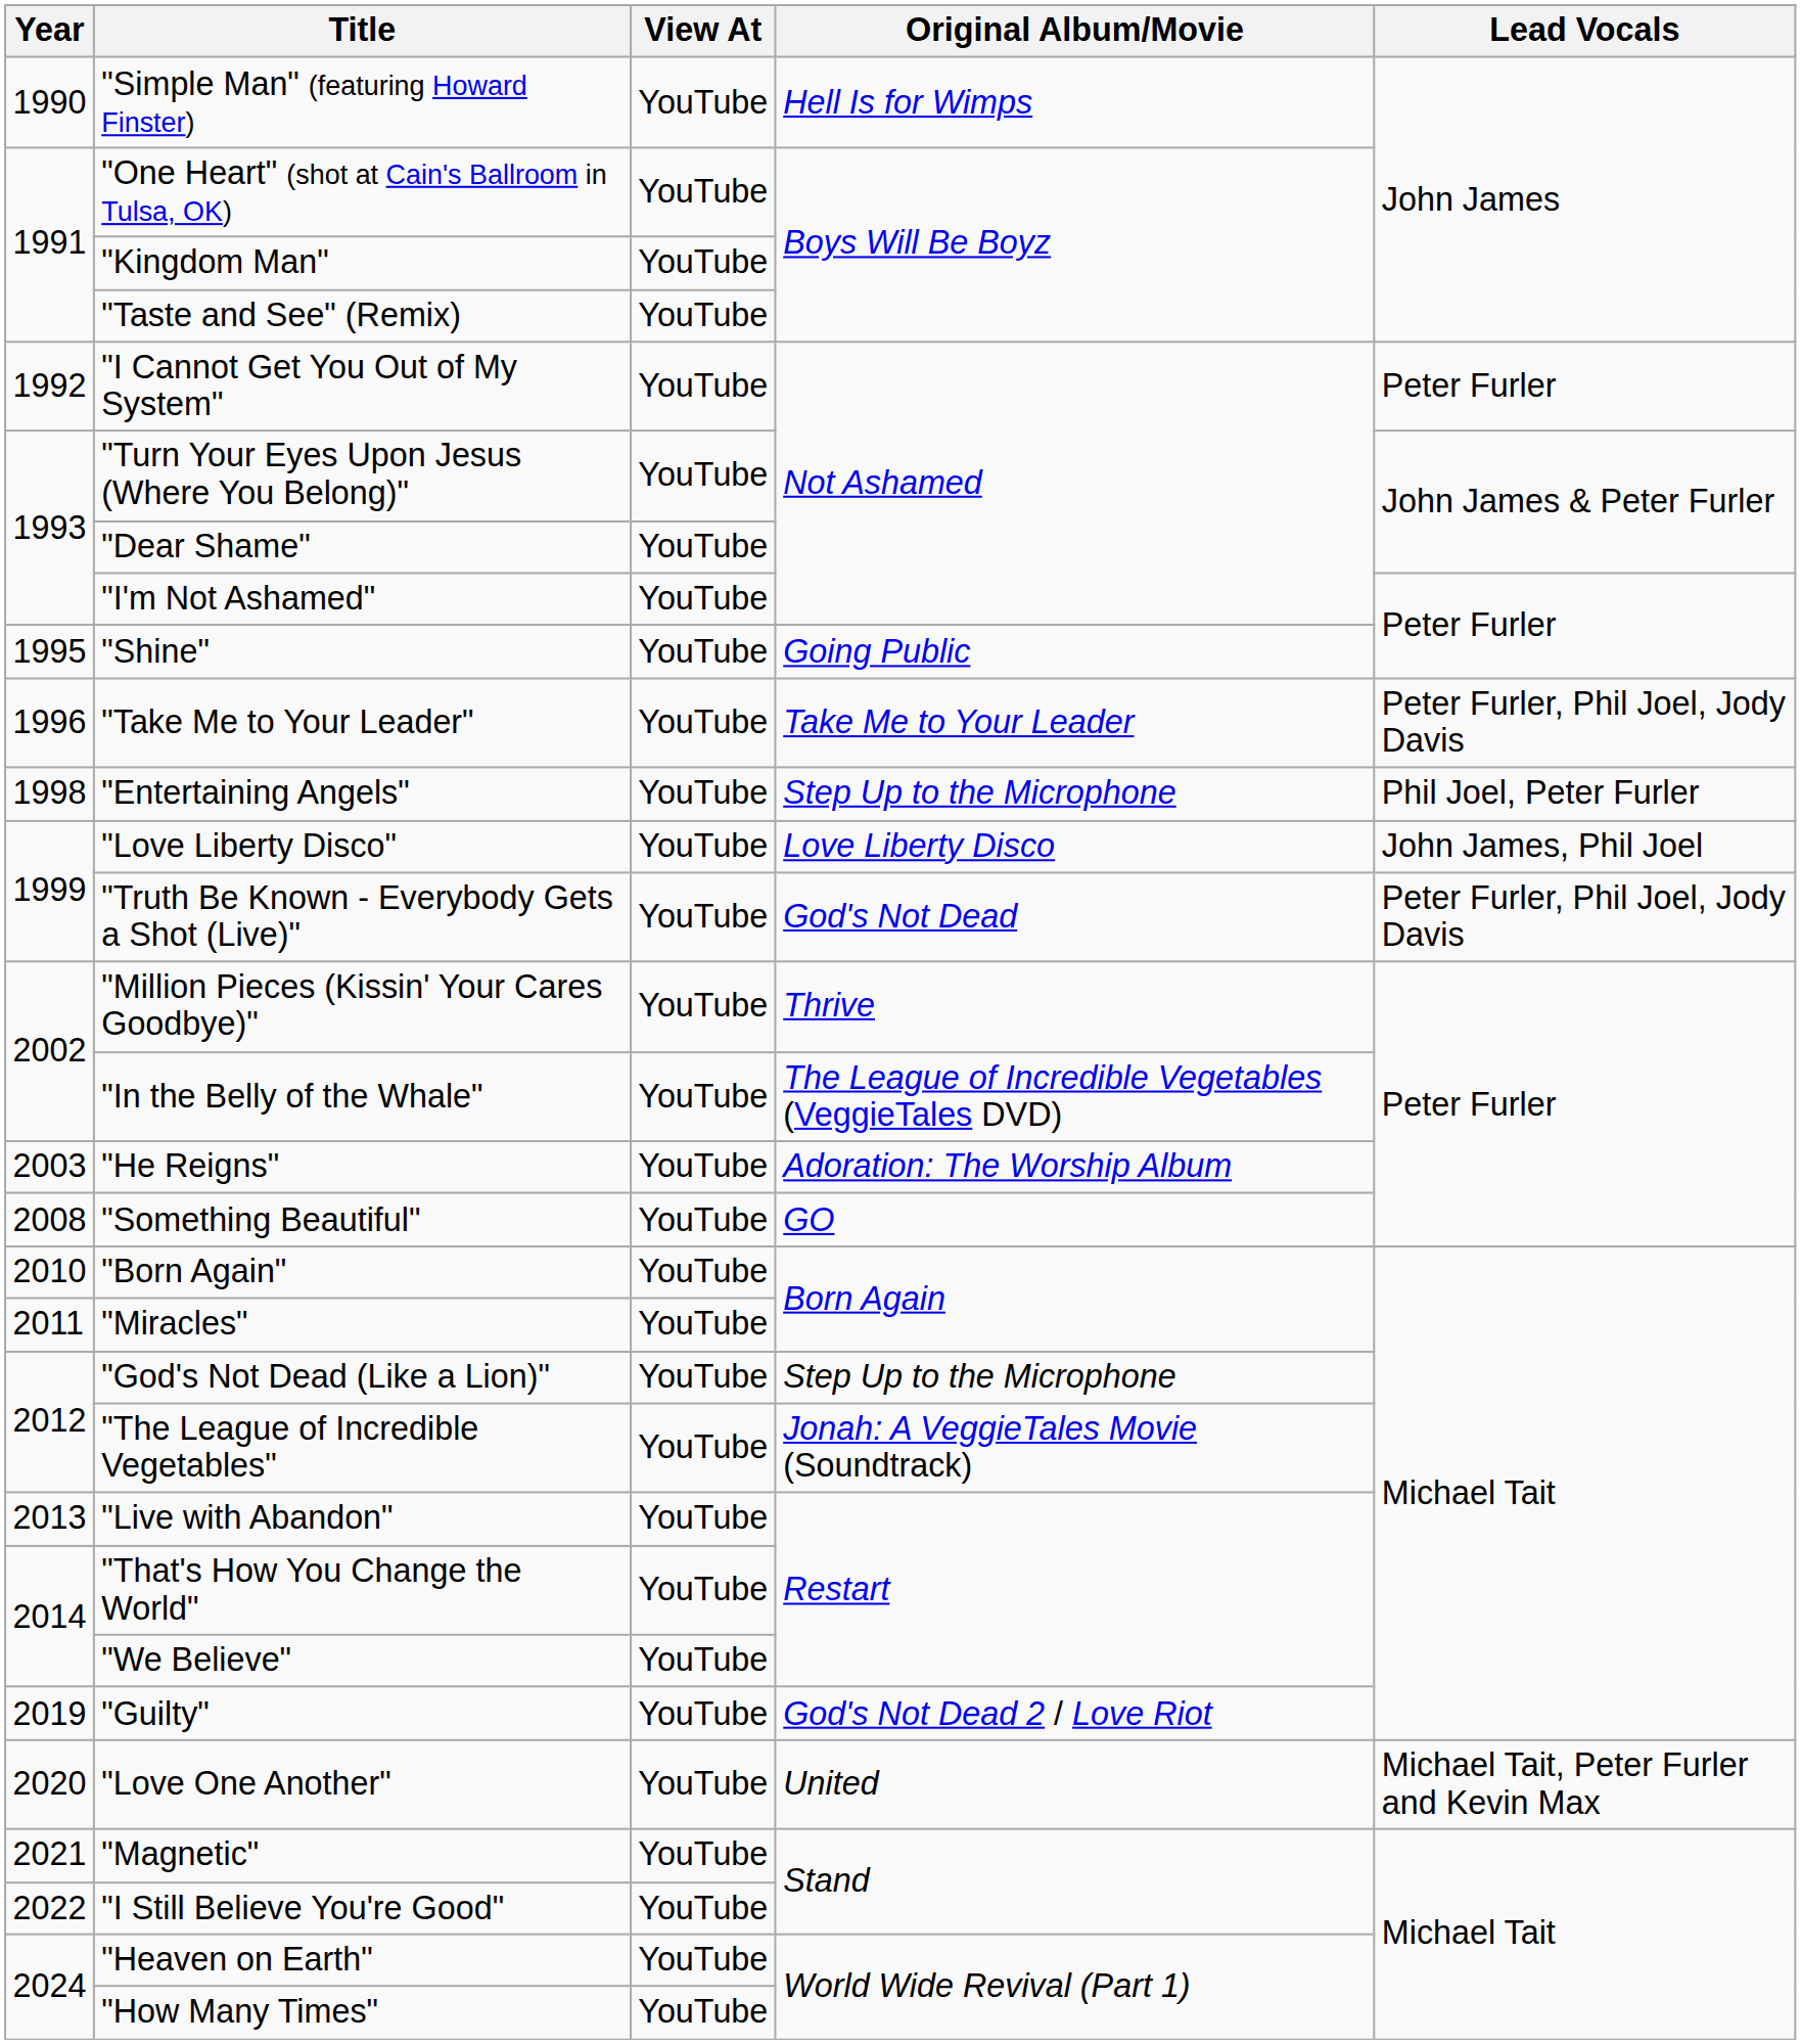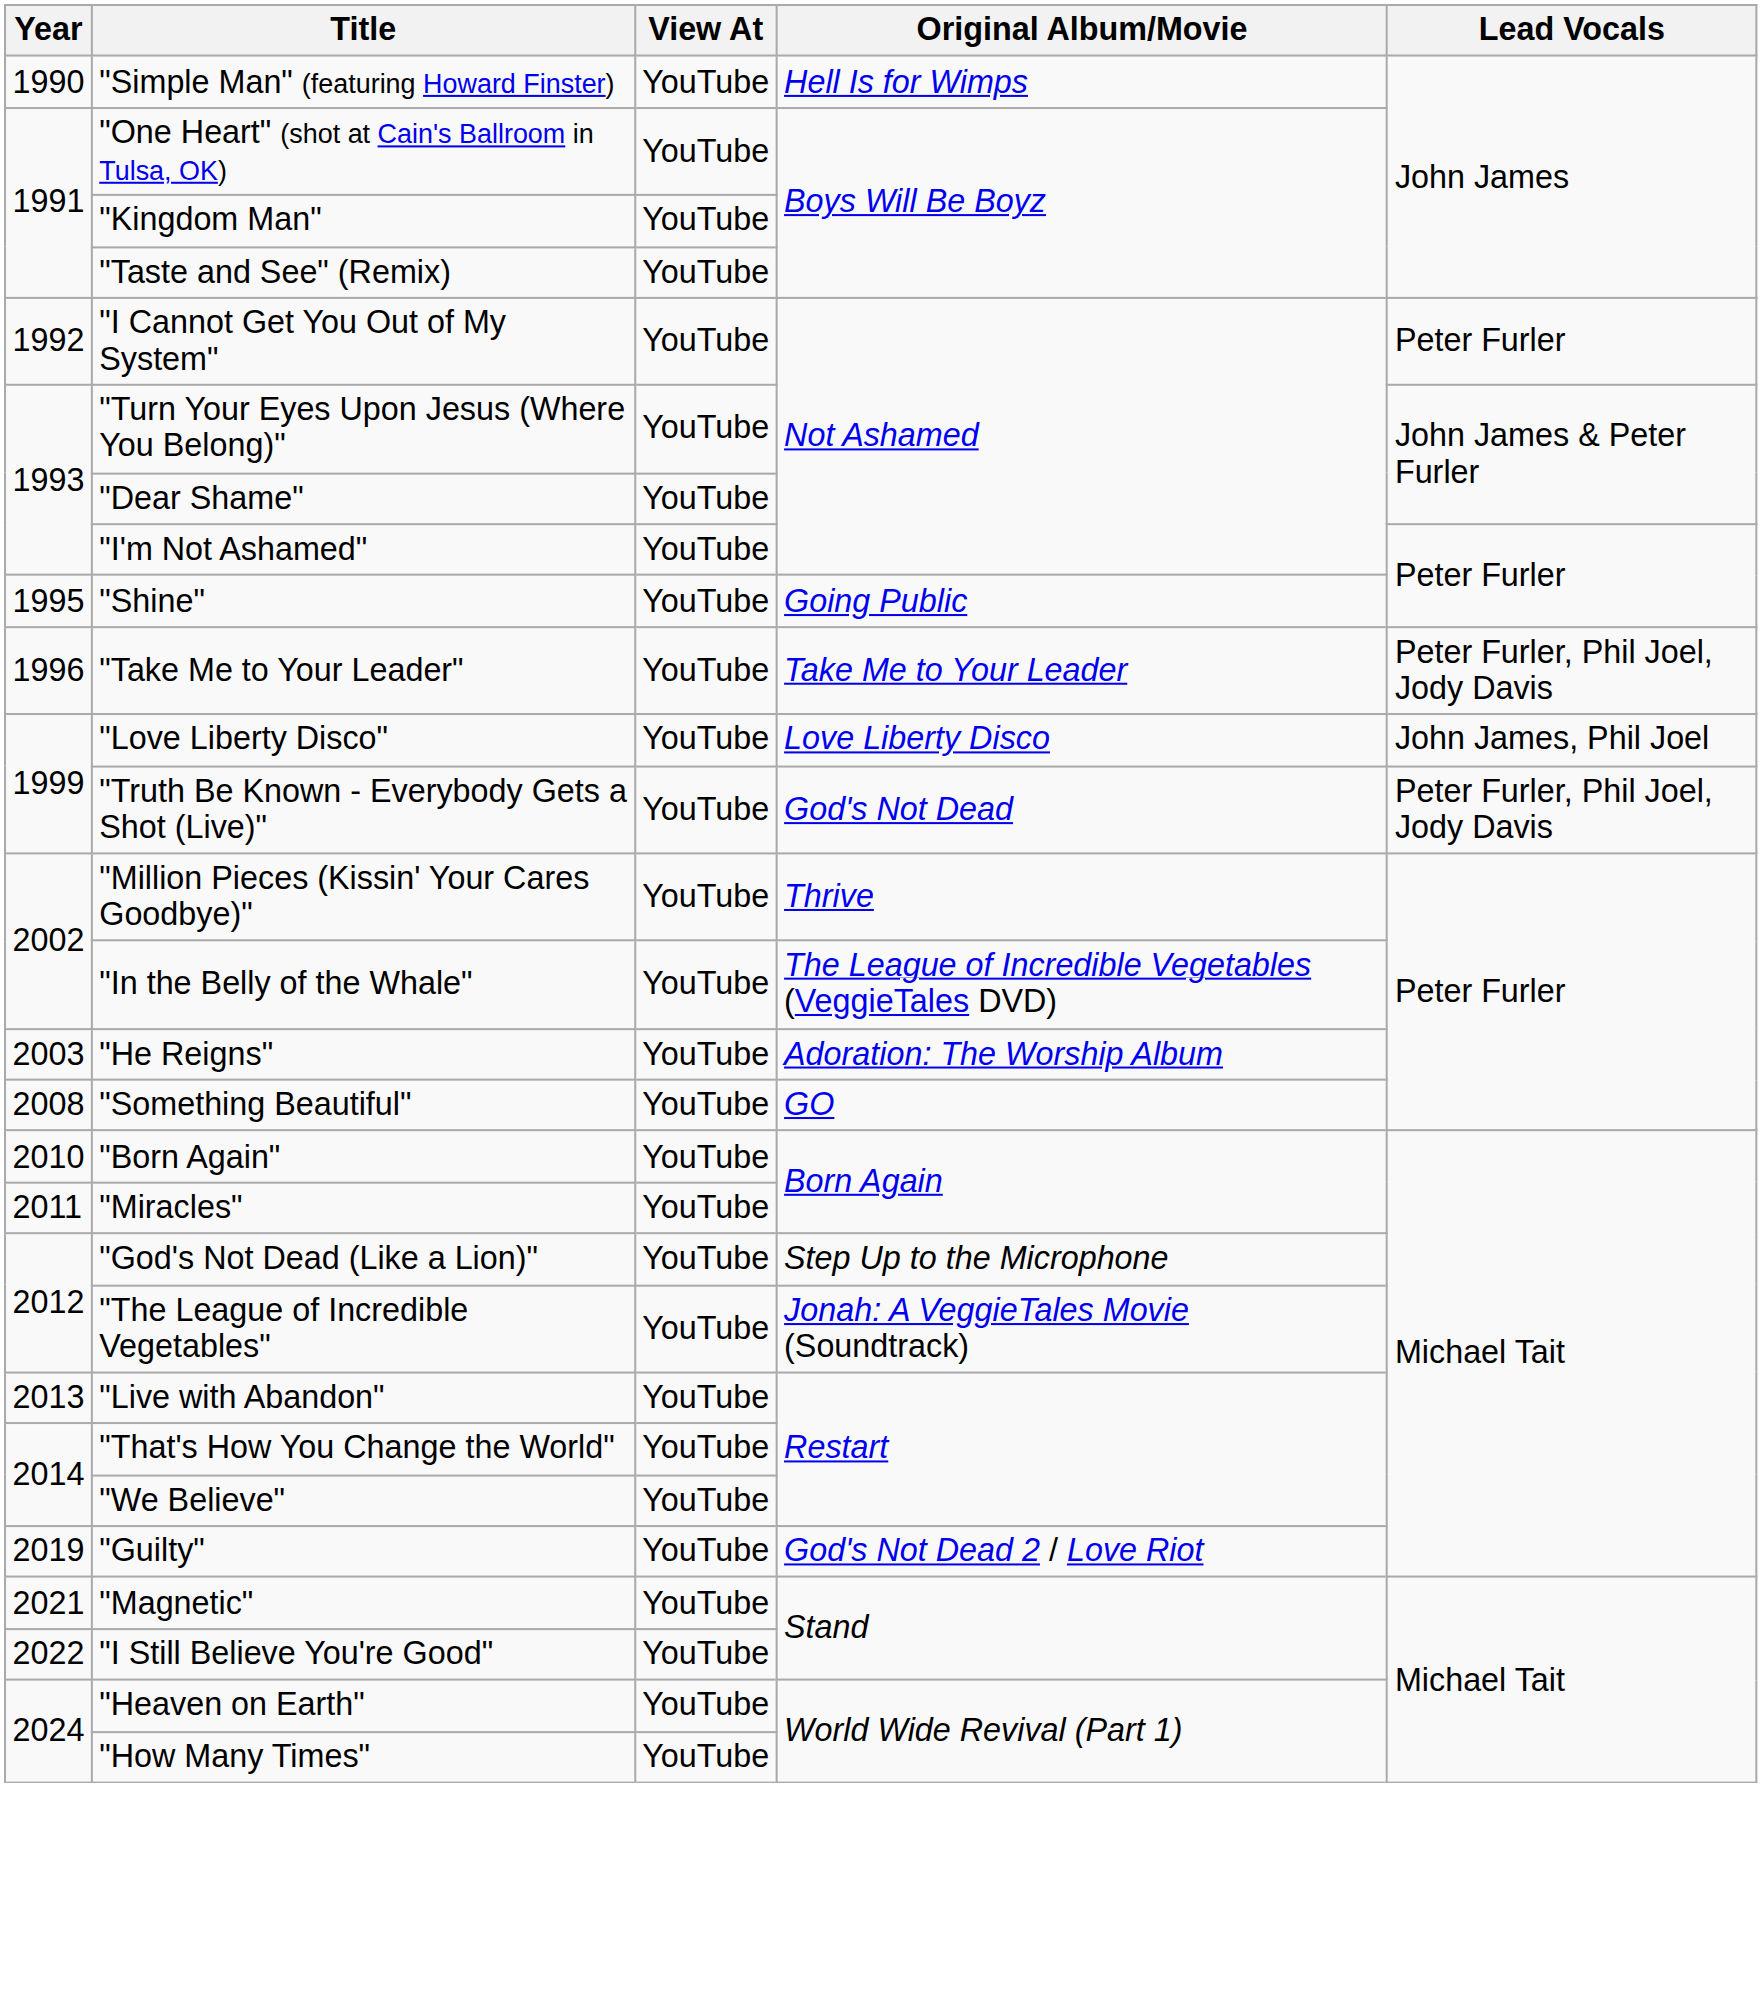 <table class="wikitable">
 <tr>
 <th>Year</th>
 <th>Title</th>
 <th>View At</th>
 <th>Original Album/Movie</th>
 <th>Lead Vocals</th>
 </tr>
 <tr>
 <td>1990</td>
 <td>"Simple Man" <small>(featuring <a href='#'>Howard Finster</a>)</small></td>
 <td>YouTube</td>
 <td><em><a href='#'>Hell Is for Wimps</a></em></td>
 <td rowspan="4">John James</td>
 </tr>
 <tr>
 <td rowspan="3">1991</td>
 <td>"One Heart" <small>(shot at <a href='#'>Cain's Ballroom</a> in <a href='#'>Tulsa, OK</a>)</small></td>
 <td>YouTube</td>
 <td rowspan="3"><em><a href='#'>Boys Will Be Boyz</a></em></td>
 </tr>
 <tr>
 <td>"Kingdom Man"</td>
 <td>YouTube</td>
 </tr>
 <tr>
 <td>"Taste and See" (Remix)</td>
 <td>YouTube</td>
 </tr>
 <tr>
 <td>1992</td>
 <td>"I Cannot Get You Out of My System"</td>
 <td>YouTube</td>
 <td rowspan="4"><em><a href='#'>Not Ashamed</a></em></td>
 <td rowspan="1">Peter Furler</td>
 </tr>
 <tr>
 <td rowspan="3">1993</td>
 <td>"Turn Your Eyes Upon Jesus (Where You Belong)"</td>
 <td>YouTube</td>
 <td rowspan="2">John James & Peter Furler</td>
 </tr>
 <tr>
 <td>"Dear Shame"</td>
 <td>YouTube</td>
 </tr>
 <tr>
 <td>"I'm Not Ashamed"</td>
 <td>YouTube</td>
 <td rowspan="2">Peter Furler</td>
 </tr>
 <tr>
 <td>1995</td>
 <td>"Shine"</td>
 <td>YouTube</td>
 <td><em><a href='#'>Going Public</a></em></td>
 </tr>
 <tr>
 <td>1996</td>
 <td>"Take Me to Your Leader"</td>
 <td>YouTube</td>
 <td><em><a href='#'>Take Me to Your Leader</a></em></td>
 <td rowspan="1">Peter Furler, Phil Joel, Jody Davis</td>
-</tr>
-<tr>
-<td>1998</td>
-<td>"Entertaining Angels"</td>
-<td>YouTube</td>
-<td><em><a href='#'>Step Up to the Microphone</a></em></td>
-<td rowspan="1">Phil Joel, Peter Furler</td>
 </tr>
 <tr>
 <td rowspan="2">1999</td>
 <td>"Love Liberty Disco"</td>
 <td>YouTube</td>
 <td><em><a href='#'>Love Liberty Disco</a></em></td>
 <td rowspan="1">John James, Phil Joel</td>
 </tr>
 <tr>
 <td>"Truth Be Known - Everybody Gets a Shot (Live)"</td>
 <td>YouTube</td>
 <td><em><a href='#'>God's Not Dead</a></em></td>
 <td rowspan="1">Peter Furler, Phil Joel, Jody Davis</td>
 </tr>
 <tr>
 <td rowspan="2">2002</td>
 <td>"Million Pieces (Kissin' Your Cares Goodbye)"</td>
 <td>YouTube</td>
 <td><em><a href='#'>Thrive</a></em></td>
 <td rowspan="4">Peter Furler</td>
 </tr>
 <tr>
 <td>"In the Belly of the Whale"</td>
 <td>YouTube</td>
 <td><em><a href='#'>The League of Incredible Vegetables</a></em> (<a href='#'>VeggieTales</a> DVD)</td>
 </tr>
 <tr>
 <td>2003</td>
 <td>"He Reigns"</td>
 <td>YouTube</td>
 <td><em><a href='#'>Adoration: The Worship Album</a></em></td>
 </tr>
 <tr>
 <td>2008</td>
 <td>"Something Beautiful"</td>
 <td>YouTube</td>
 <td><em><a href='#'>GO</a></em></td>
 </tr>
 <tr>
 <td>2010</td>
 <td>"Born Again"</td>
 <td>YouTube</td>
 <td rowspan="2"><em><a href='#'>Born Again</a></em></td>
 <td rowspan="8">Michael Tait</td>
 </tr>
 <tr>
 <td>2011</td>
 <td>"Miracles"</td>
 <td>YouTube</td>
 </tr>
 <tr>
 <td rowspan="2">2012</td>
 <td>"God's Not Dead (Like a Lion)"</td>
 <td>YouTube</td>
 <td><em>Step Up to the Microphone</em></td>
 </tr>
 <tr>
 <td>"The League of Incredible Vegetables"</td>
 <td>YouTube</td>
 <td><em><a href='#'>Jonah: A VeggieTales Movie</a></em> (Soundtrack)</td>
 </tr>
 <tr>
 <td>2013</td>
 <td>"Live with Abandon"</td>
 <td>YouTube</td>
 <td rowspan="3"><em><a href='#'>Restart</a></em></td>
 </tr>
 <tr>
 <td rowspan="2">2014</td>
 <td>"That's How You Change the World"</td>
 <td>YouTube</td>
 </tr>
 <tr>
 <td>"We Believe"</td>
 <td>YouTube</td>
 </tr>
 <tr>
 <td>2019</td>
 <td>"Guilty"</td>
 <td>YouTube</td>
 <td><em><a href='#'>God's Not Dead 2</a></em> / <em><a href='#'>Love Riot</a></em></td>
 </tr>
 <tr>
-<td>2020</td>
-<td>"Love One Another"</td>
-<td>YouTube</td>
-<td><em>United</em></td>
-<td>Michael Tait, Peter Furler and Kevin Max</td>
-</tr>
-<tr>
 <td>2021</td>
 <td>"Magnetic"</td>
 <td>YouTube</td>
 <td rowspan=2><em>Stand</em></td>
 <td rowspan=4>Michael Tait</td>
 </tr>
 <tr>
 <td>2022</td>
 <td>"I Still Believe You're Good"</td>
 <td>YouTube</td>
 </tr>
 <tr>
 <td rowspan="2">2024</td>
 <td>"Heaven on Earth"</td>
 <td>YouTube</td>
 <td rowspan=2><em>World Wide Revival (Part 1)</em></td>
 </tr>
 <tr>
 <td>"How Many Times"</td>
 <td>YouTube</td>
 </tr>
 </table>
